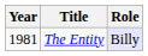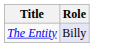 <table class="wikitable sortable">
 <tr>
-<th>Year</th>
 <th>Title</th>
 <th>Role</th>
 </tr>
 <tr>
-<td>1981</td>
 <td><em><a href='#'>The Entity</a></em> </td>
 <td style="background: lavender;">Billy</td>
 </tr>
 </table>
